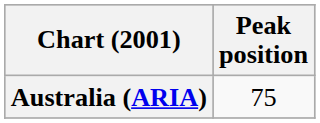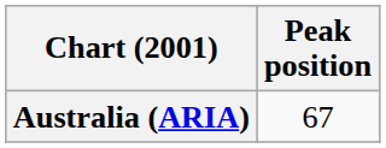 <table class="wikitable sortable plainrowheaders">
 <tr>
 <th>Chart (2001)</th>
 <th>Peak<br>position</th>
 </tr>
 <tr>
 <th scope="row">Australia (<a href='#'>ARIA</a>)<br></th>
-<td style="text-align:center;">75</td>
+<td style="text-align:center;">67</td>
 </tr>
 </table>
